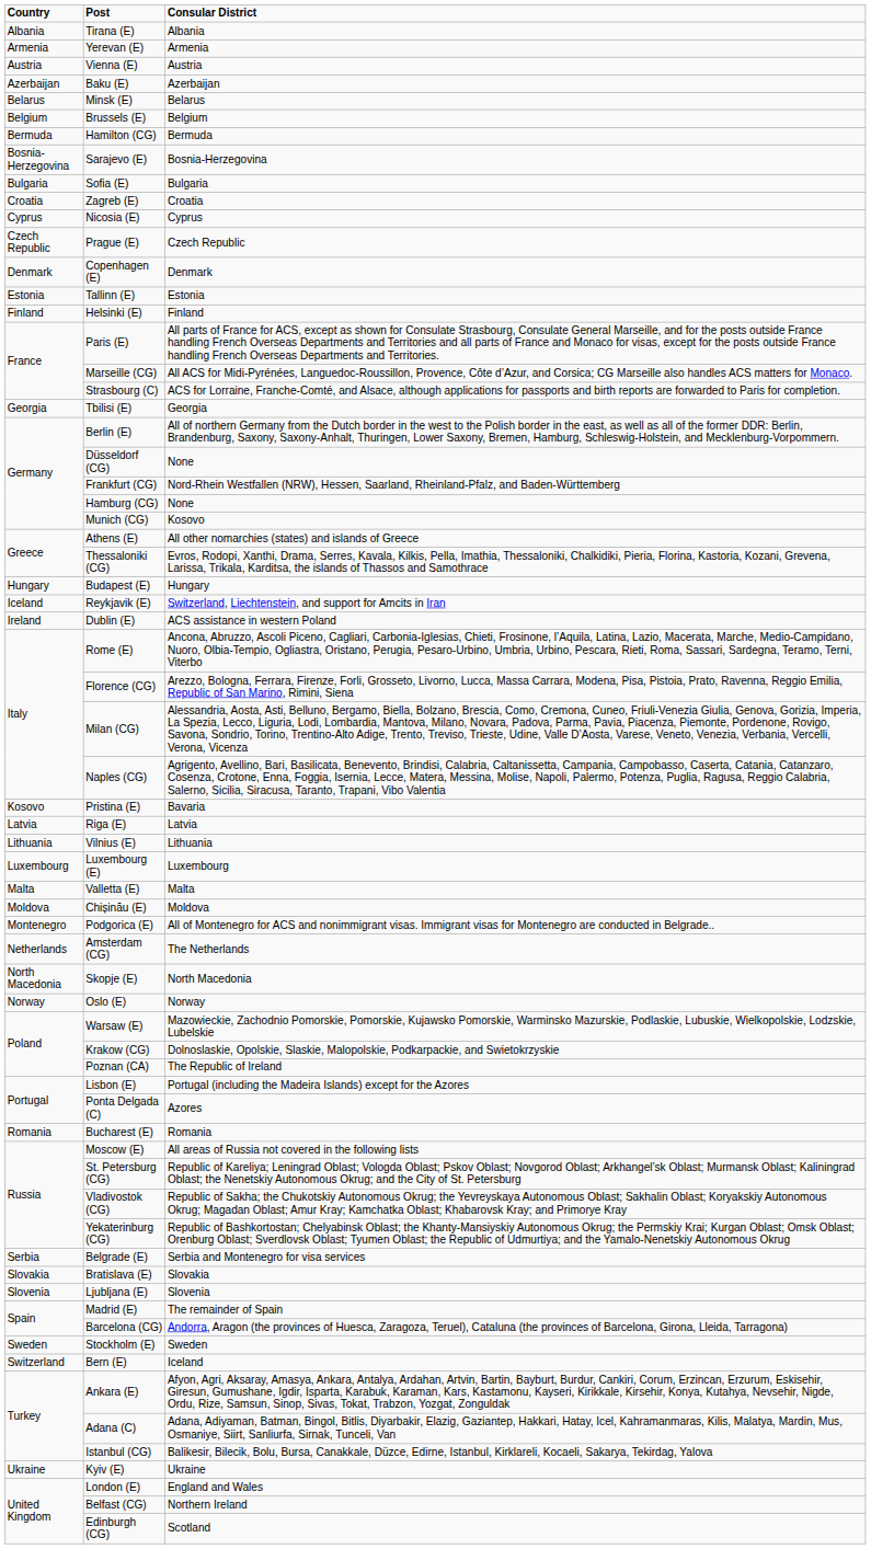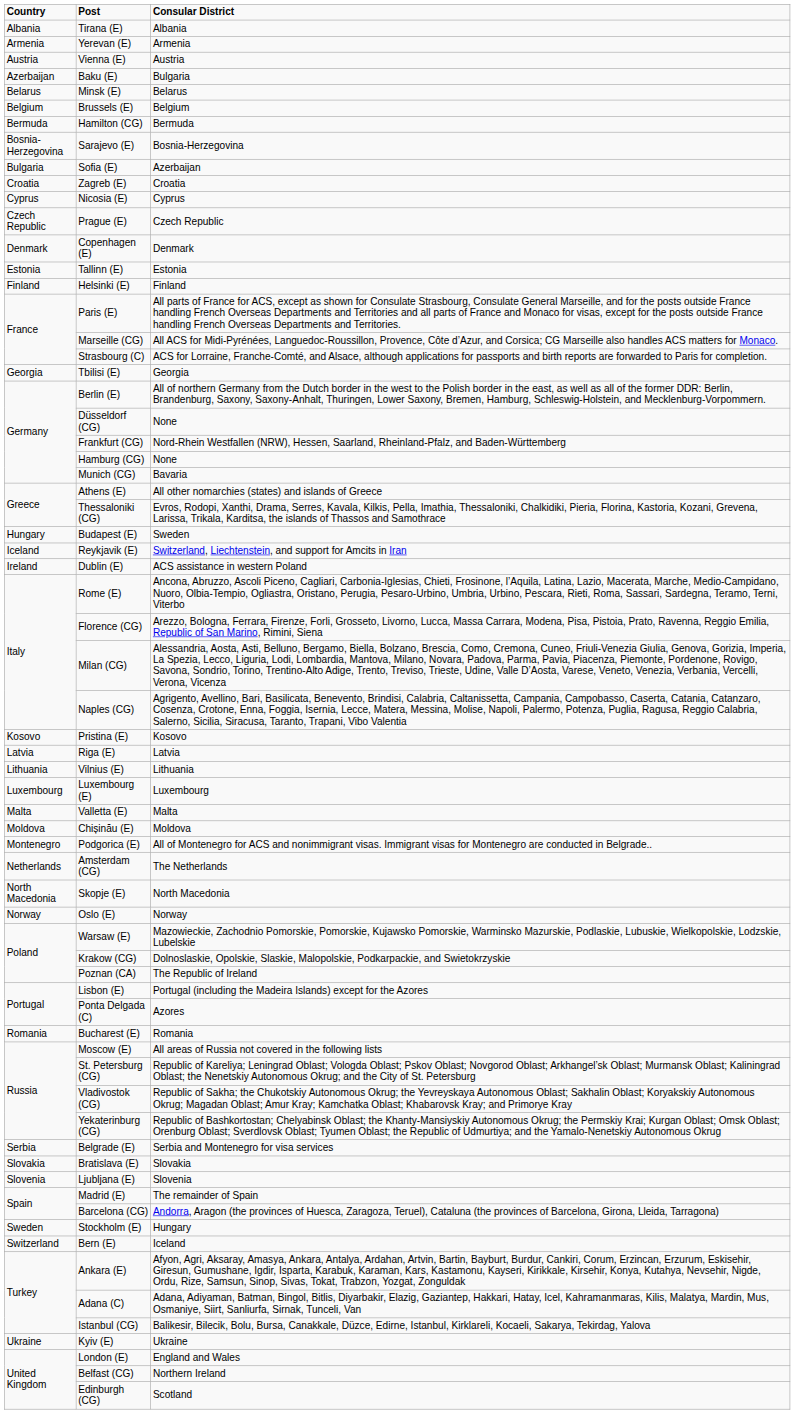 <table class="wikitable">
 <tr>
 <td><strong> Country</strong></td>
 <td><strong>  Post</strong></td>
 <td><strong>Consular District</strong></td>
 </tr>
 <tr>
 <td>Albania</td>
 <td>Tirana (E)</td>
 <td>Albania</td>
 </tr>
 <tr>
 <td>Armenia</td>
 <td>Yerevan (E)</td>
 <td>Armenia</td>
 </tr>
 <tr>
 <td>Austria</td>
 <td>Vienna (E)</td>
 <td>Austria</td>
 </tr>
 <tr>
 <td>Azerbaijan</td>
 <td>Baku (E)</td>
-<td>Azerbaijan</td>
+<td>Bulgaria</td>
 </tr>
 <tr>
 <td>Belarus</td>
 <td>Minsk (E)</td>
 <td>Belarus</td>
 </tr>
 <tr>
 <td>Belgium</td>
 <td>Brussels (E)</td>
 <td>Belgium</td>
 </tr>
 <tr>
 <td>Bermuda</td>
 <td>Hamilton (CG)</td>
 <td>Bermuda</td>
 </tr>
 <tr>
 <td>Bosnia-Herzegovina</td>
 <td>Sarajevo (E)</td>
 <td>Bosnia-Herzegovina</td>
 </tr>
 <tr>
 <td>Bulgaria</td>
 <td>Sofia (E)</td>
-<td>Bulgaria</td>
+<td>Azerbaijan</td>
 </tr>
 <tr>
 <td>Croatia</td>
 <td>Zagreb (E)</td>
 <td>Croatia</td>
 </tr>
 <tr>
 <td>Cyprus</td>
 <td>Nicosia (E)</td>
 <td>Cyprus</td>
 </tr>
 <tr>
 <td>Czech Republic</td>
 <td>Prague (E)</td>
 <td>Czech Republic</td>
 </tr>
 <tr>
 <td>Denmark</td>
 <td>Copenhagen (E)</td>
 <td>Denmark</td>
 </tr>
 <tr>
 <td>Estonia</td>
 <td>Tallinn (E)</td>
 <td>Estonia</td>
 </tr>
 <tr>
 <td>Finland</td>
 <td>Helsinki (E)</td>
 <td>Finland</td>
 </tr>
 <tr>
 <td rowspan="3">France</td>
 <td>Paris (E)</td>
 <td>All parts of France for ACS, except as shown for Consulate Strasbourg, Consulate General Marseille, and for the posts outside France handling French Overseas Departments and Territories and all parts of France and Monaco for visas, except for the posts outside France handling French Overseas Departments and Territories.</td>
 </tr>
 <tr>
 <td>Marseille (CG)</td>
 <td>All ACS for Midi-Pyrénées, Languedoc-Roussillon, Provence, Côte d’Azur, and Corsica; CG Marseille also handles ACS matters for <a href='#'>Monaco</a>.</td>
 </tr>
 <tr>
 <td>Strasbourg (C)</td>
 <td>ACS for Lorraine, Franche-Comté, and Alsace, although applications for passports and birth reports are forwarded to Paris for completion.</td>
 </tr>
 <tr>
 <td>Georgia</td>
 <td>Tbilisi (E)</td>
 <td>Georgia</td>
 </tr>
 <tr>
 <td rowspan="5">Germany</td>
 <td>Berlin (E)</td>
 <td>All of northern Germany from the Dutch border in the west to the Polish border in the east, as well as all of the former DDR: Berlin, Brandenburg, Saxony, Saxony-Anhalt, Thuringen, Lower Saxony, Bremen, Hamburg, Schleswig-Holstein, and Mecklenburg-Vorpommern.</td>
 </tr>
 <tr>
 <td>Düsseldorf (CG)</td>
 <td>None</td>
 </tr>
 <tr>
 <td>Frankfurt (CG)</td>
 <td>Nord-Rhein Westfallen (NRW), Hessen, Saarland, Rheinland-Pfalz, and Baden-Württemberg</td>
 </tr>
 <tr>
 <td>Hamburg (CG)</td>
 <td>None</td>
 </tr>
 <tr>
 <td>Munich (CG)</td>
-<td>Kosovo</td>
+<td>Bavaria</td>
 </tr>
 <tr>
 <td rowspan="2">Greece</td>
 <td>Athens (E)</td>
 <td>All other nomarchies (states) and islands of Greece</td>
 </tr>
 <tr>
 <td>Thessaloniki (CG)</td>
 <td>Evros, Rodopi, Xanthi, Drama, Serres, Kavala, Kilkis, Pella, Imathia, Thessaloniki, Chalkidiki, Pieria, Florina, Kastoria, Kozani, Grevena, Larissa, Trikala, Karditsa, the islands of Thassos and Samothrace</td>
 </tr>
 <tr>
 <td>Hungary</td>
 <td>Budapest (E)</td>
-<td>Hungary</td>
+<td>Sweden</td>
 </tr>
 <tr>
 <td>Iceland</td>
 <td>Reykjavik (E)</td>
 <td><a href='#'>Switzerland</a>, <a href='#'>Liechtenstein</a>, and support for Amcits in <a href='#'>Iran</a></td>
 </tr>
 <tr>
 <td>Ireland</td>
 <td>Dublin (E)</td>
 <td>ACS assistance in western Poland</td>
 </tr>
 <tr>
 <td rowspan="4">Italy</td>
 <td>Rome (E)</td>
 <td>Ancona, Abruzzo, Ascoli Piceno, Cagliari, Carbonia-Iglesias, Chieti, Frosinone, l’Aquila, Latina, Lazio, Macerata, Marche, Medio-Campidano, Nuoro, Olbia-Tempio, Ogliastra, Oristano, Perugia, Pesaro-Urbino, Umbria, Urbino, Pescara, Rieti, Roma, Sassari, Sardegna, Teramo, Terni, Viterbo</td>
 </tr>
 <tr>
 <td>Florence (CG)</td>
 <td>Arezzo, Bologna, Ferrara, Firenze, Forli, Grosseto, Livorno, Lucca, Massa Carrara, Modena, Pisa, Pistoia, Prato, Ravenna, Reggio Emilia, <a href='#'>Republic of San Marino</a>, Rimini, Siena</td>
 </tr>
 <tr>
 <td>Milan (CG)</td>
 <td>Alessandria, Aosta, Asti, Belluno, Bergamo, Biella, Bolzano, Brescia, Como, Cremona, Cuneo, Friuli-Venezia Giulia, Genova, Gorizia, Imperia, La Spezia, Lecco, Liguria, Lodi, Lombardia, Mantova, Milano, Novara, Padova, Parma, Pavia, Piacenza, Piemonte, Pordenone, Rovigo, Savona, Sondrio, Torino, Trentino-Alto Adige, Trento, Treviso, Trieste, Udine, Valle D’Aosta, Varese, Veneto, Venezia, Verbania, Vercelli, Verona, Vicenza</td>
 </tr>
 <tr>
 <td>Naples (CG)</td>
 <td>Agrigento, Avellino, Bari, Basilicata, Benevento, Brindisi, Calabria, Caltanissetta, Campania, Campobasso, Caserta, Catania, Catanzaro, Cosenza, Crotone, Enna, Foggia, Isernia, Lecce, Matera, Messina, Molise, Napoli, Palermo, Potenza, Puglia, Ragusa, Reggio Calabria, Salerno, Sicilia, Siracusa, Taranto, Trapani, Vibo Valentia</td>
 </tr>
 <tr>
 <td>Kosovo</td>
 <td>Pristina (E)</td>
-<td>Bavaria</td>
+<td>Kosovo</td>
 </tr>
 <tr>
 <td>Latvia</td>
 <td>Riga (E)</td>
 <td>Latvia</td>
 </tr>
 <tr>
 <td>Lithuania</td>
 <td>Vilnius (E)</td>
 <td>Lithuania</td>
 </tr>
 <tr>
 <td>Luxembourg</td>
 <td>Luxembourg (E)</td>
 <td>Luxembourg</td>
 </tr>
 <tr>
 <td>Malta</td>
 <td>Valletta (E)</td>
 <td>Malta</td>
 </tr>
 <tr>
 <td>Moldova</td>
 <td>Chișinău (E)</td>
 <td>Moldova</td>
 </tr>
 <tr>
 <td>Montenegro</td>
 <td>Podgorica (E)</td>
 <td>All of Montenegro for ACS and nonimmigrant visas. Immigrant visas for Montenegro are conducted in Belgrade..</td>
 </tr>
 <tr>
 <td>Netherlands</td>
 <td>Amsterdam (CG)</td>
 <td>The Netherlands</td>
 </tr>
 <tr>
 <td>North Macedonia</td>
 <td>Skopje (E)</td>
 <td>North Macedonia</td>
 </tr>
 <tr>
 <td>Norway</td>
 <td>Oslo (E)</td>
 <td>Norway</td>
 </tr>
 <tr>
 <td rowspan="3">Poland</td>
 <td>Warsaw (E)</td>
 <td>Mazowieckie, Zachodnio Pomorskie, Pomorskie, Kujawsko Pomorskie, Warminsko Mazurskie, Podlaskie, Lubuskie, Wielkopolskie, Lodzskie, Lubelskie</td>
 </tr>
 <tr>
 <td>Krakow (CG)</td>
 <td>Dolnoslaskie, Opolskie, Slaskie, Malopolskie, Podkarpackie, and Swietokrzyskie</td>
 </tr>
 <tr>
 <td>Poznan (CA)</td>
 <td>The Republic of Ireland</td>
 </tr>
 <tr>
 <td rowspan="2">Portugal</td>
 <td>Lisbon (E)</td>
 <td>Portugal (including the Madeira Islands) except for the Azores</td>
 </tr>
 <tr>
 <td>Ponta Delgada (C)</td>
 <td>Azores</td>
 </tr>
 <tr>
 <td>Romania</td>
 <td>Bucharest (E)</td>
 <td>Romania</td>
 </tr>
 <tr>
 <td rowspan="4">Russia</td>
 <td>Moscow (E)</td>
 <td>All areas of Russia not covered in the following lists</td>
 </tr>
 <tr>
 <td>St. Petersburg (CG)</td>
 <td>Republic of Kareliya; Leningrad Oblast; Vologda Oblast; Pskov Oblast; Novgorod Oblast; Arkhangel’sk Oblast; Murmansk Oblast; Kaliningrad Oblast; the Nenetskiy Autonomous Okrug; and the City of St. Petersburg</td>
 </tr>
 <tr>
 <td>Vladivostok (CG)</td>
 <td>Republic of Sakha; the Chukotskiy Autonomous Okrug; the Yevreyskaya Autonomous Oblast; Sakhalin Oblast; Koryakskiy Autonomous Okrug; Magadan Oblast; Amur Kray; Kamchatka Oblast; Khabarovsk Kray; and Primorye Kray</td>
 </tr>
 <tr>
 <td>Yekaterinburg (CG)</td>
 <td>Republic of Bashkortostan; Chelyabinsk Oblast; the Khanty-Mansiyskiy Autonomous Okrug; the Permskiy Krai; Kurgan Oblast; Omsk Oblast; Orenburg Oblast; Sverdlovsk Oblast; Tyumen Oblast; the Republic of Udmurtiya; and the Yamalo-Nenetskiy Autonomous Okrug</td>
 </tr>
 <tr>
 <td>Serbia</td>
 <td>Belgrade (E)</td>
 <td>Serbia and Montenegro for visa services</td>
 </tr>
 <tr>
 <td>Slovakia</td>
 <td>Bratislava (E)</td>
 <td>Slovakia</td>
 </tr>
 <tr>
 <td>Slovenia</td>
 <td>Ljubljana (E)</td>
 <td>Slovenia</td>
 </tr>
 <tr>
 <td rowspan="2">Spain</td>
 <td>Madrid (E)</td>
 <td>The remainder of Spain</td>
 </tr>
 <tr>
 <td>Barcelona (CG)</td>
 <td><a href='#'>Andorra</a>, Aragon (the provinces of Huesca, Zaragoza, Teruel), Cataluna (the provinces of Barcelona, Girona, Lleida, Tarragona)</td>
 </tr>
 <tr>
 <td>Sweden</td>
 <td>Stockholm (E)</td>
-<td>Sweden</td>
+<td>Hungary</td>
 </tr>
 <tr>
 <td>Switzerland</td>
 <td>Bern (E)</td>
 <td>Iceland</td>
 </tr>
 <tr>
 <td rowspan="3">Turkey</td>
 <td>Ankara (E)</td>
 <td>Afyon, Agri, Aksaray, Amasya, Ankara, Antalya, Ardahan, Artvin, Bartin, Bayburt, Burdur, Cankiri, Corum, Erzincan, Erzurum, Eskisehir, Giresun, Gumushane, Igdir, Isparta, Karabuk, Karaman, Kars, Kastamonu, Kayseri, Kirikkale, Kirsehir, Konya, Kutahya, Nevsehir, Nigde, Ordu, Rize, Samsun, Sinop, Sivas, Tokat, Trabzon, Yozgat, Zonguldak</td>
 </tr>
 <tr>
 <td>Adana (C)</td>
 <td>Adana, Adiyaman, Batman, Bingol, Bitlis, Diyarbakir, Elazig, Gaziantep, Hakkari, Hatay, Icel, Kahramanmaras, Kilis, Malatya, Mardin, Mus, Osmaniye, Siirt, Sanliurfa, Sirnak, Tunceli, Van</td>
 </tr>
 <tr>
 <td>Istanbul (CG)</td>
 <td>Balikesir, Bilecik, Bolu, Bursa, Canakkale, Düzce, Edirne, Istanbul, Kirklareli, Kocaeli, Sakarya, Tekirdag, Yalova</td>
 </tr>
 <tr>
 <td>Ukraine</td>
 <td>Kyiv (E)</td>
 <td>Ukraine</td>
 </tr>
 <tr>
 <td rowspan="3">United Kingdom</td>
 <td>London (E)</td>
 <td>England and Wales</td>
 </tr>
 <tr>
 <td>Belfast (CG)</td>
 <td>Northern Ireland</td>
 </tr>
 <tr>
 <td>Edinburgh (CG)</td>
 <td>Scotland</td>
 </tr>
 </table>
